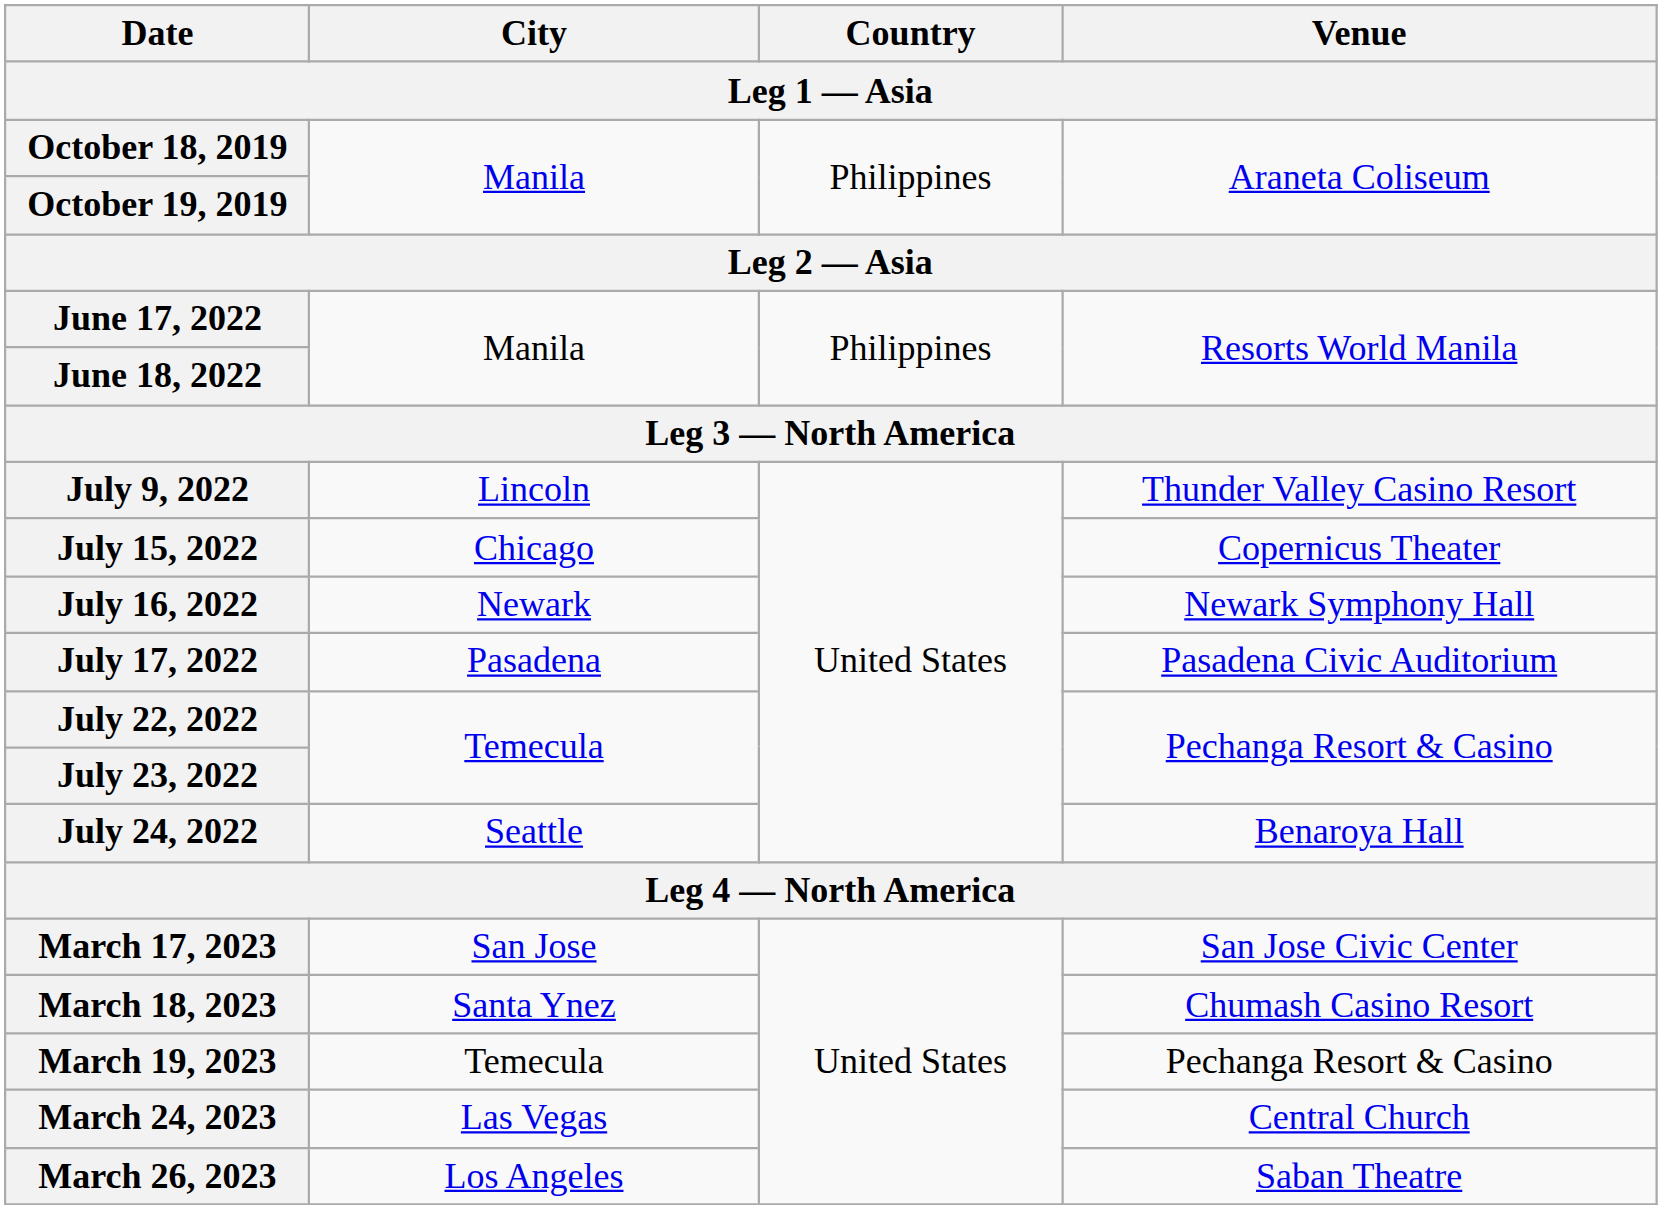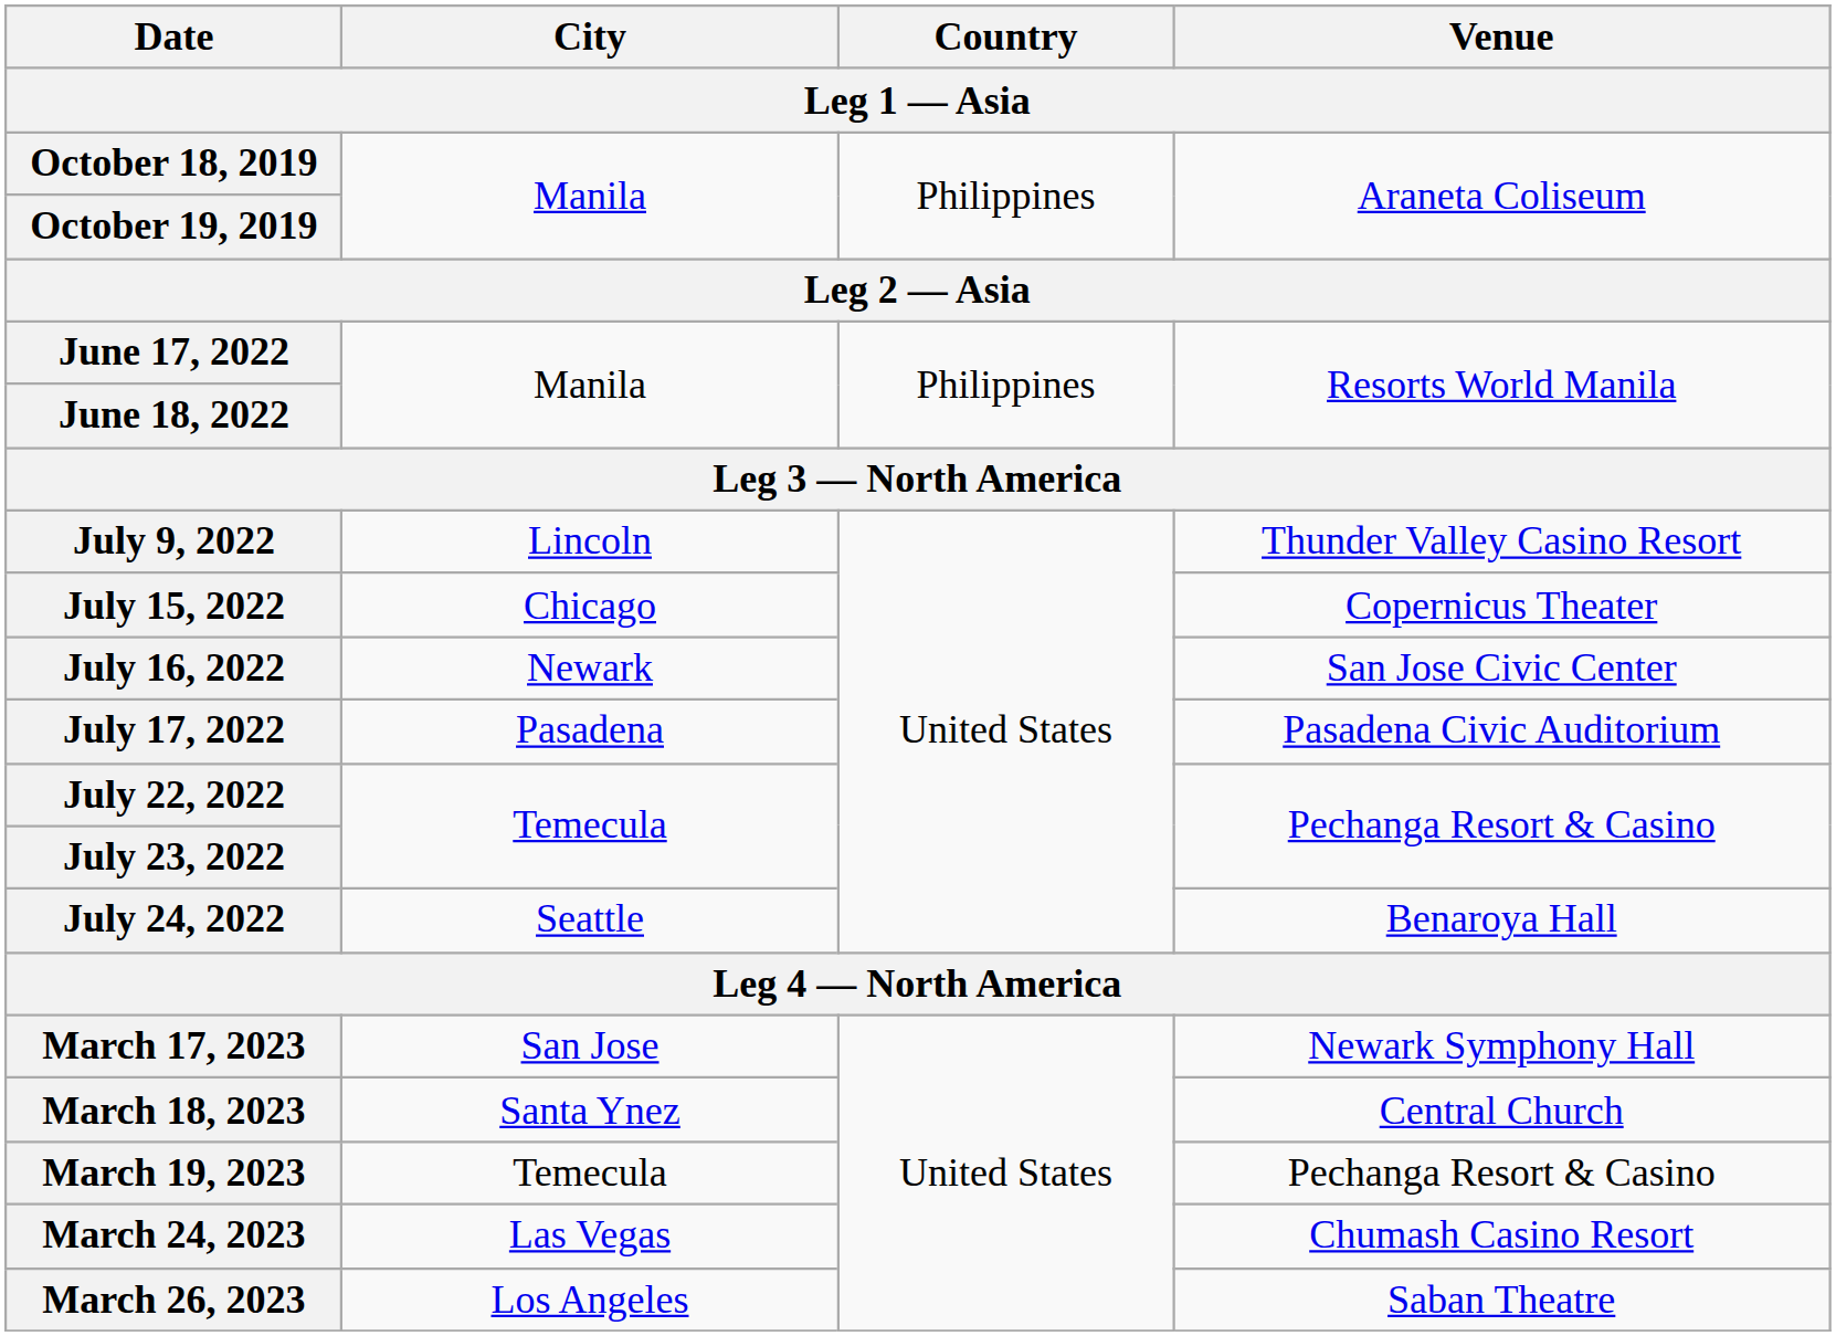 <table class="wikitable plainrowheaders" style="text-align:center;">
 <tr>
 <th scope="col" style="width:8em;">Date</th>
 <th scope="col" style="width:12em;">City</th>
 <th scope="col" style="width:8em;">Country</th>
 <th scope="col" style="width:16em;">Venue</th>
 </tr>
 <tr>
 <th colspan="4">Leg 1 — Asia</th>
 </tr>
 <tr>
 <th scope="row">October 18, 2019</th>
 <td rowspan="2"><a href='#'>Manila</a></td>
 <td rowspan="2">Philippines</td>
 <td rowspan="2"><a href='#'>Araneta Coliseum</a></td>
 </tr>
 <tr>
 <th scope="row">October 19, 2019</th>
 </tr>
 <tr>
 <th colspan="4">Leg 2 — Asia</th>
 </tr>
 <tr>
 <th scope="row">June 17, 2022</th>
 <td rowspan="2">Manila</td>
 <td rowspan="2">Philippines</td>
 <td rowspan="2"><a href='#'>Resorts World Manila</a></td>
 </tr>
 <tr>
 <th scope="row">June 18, 2022</th>
 </tr>
 <tr>
 <th colspan="4">Leg 3 — North America</th>
 </tr>
 <tr>
 <th scope="row">July 9, 2022</th>
 <td><a href='#'>Lincoln</a></td>
 <td rowspan="7">United States</td>
 <td><a href='#'>Thunder Valley Casino Resort</a></td>
 </tr>
 <tr>
 <th scope="row">July 15, 2022</th>
 <td><a href='#'>Chicago</a></td>
 <td><a href='#'>Copernicus Theater</a></td>
 </tr>
 <tr>
 <th scope="row">July 16, 2022</th>
 <td><a href='#'>Newark</a></td>
-<td><a href='#'>Newark Symphony Hall</a></td>
+<td><a href='#'>San Jose Civic Center</a></td>
 </tr>
 <tr>
 <th scope="row">July 17, 2022</th>
 <td><a href='#'>Pasadena</a></td>
 <td><a href='#'>Pasadena Civic Auditorium</a></td>
 </tr>
 <tr>
 <th scope="row">July 22, 2022</th>
 <td rowspan="2"><a href='#'>Temecula</a></td>
 <td rowspan="2"><a href='#'>Pechanga Resort & Casino</a></td>
 </tr>
 <tr>
 <th scope="row">July 23, 2022</th>
 </tr>
 <tr>
 <th scope="row">July 24, 2022</th>
 <td><a href='#'>Seattle</a></td>
 <td><a href='#'>Benaroya Hall</a></td>
 </tr>
 <tr>
 <th colspan="4">Leg 4 — North America</th>
 </tr>
 <tr>
 <th scope="row">March 17, 2023</th>
 <td><a href='#'>San Jose</a></td>
 <td rowspan="5">United States</td>
-<td><a href='#'>San Jose Civic Center</a></td>
+<td><a href='#'>Newark Symphony Hall</a></td>
 </tr>
 <tr>
 <th scope="row">March 18, 2023</th>
 <td><a href='#'>Santa Ynez</a></td>
-<td><a href='#'>Chumash Casino Resort</a></td>
+<td><a href='#'>Central Church</a></td>
 </tr>
 <tr>
 <th scope="row">March 19, 2023</th>
 <td>Temecula</td>
 <td>Pechanga Resort & Casino</td>
 </tr>
 <tr>
 <th scope="row">March 24, 2023</th>
 <td><a href='#'>Las Vegas</a></td>
-<td><a href='#'>Central Church</a></td>
+<td><a href='#'>Chumash Casino Resort</a></td>
 </tr>
 <tr>
 <th scope="row">March 26, 2023</th>
 <td><a href='#'>Los Angeles</a></td>
 <td><a href='#'>Saban Theatre</a></td>
 </tr>
 </table>
